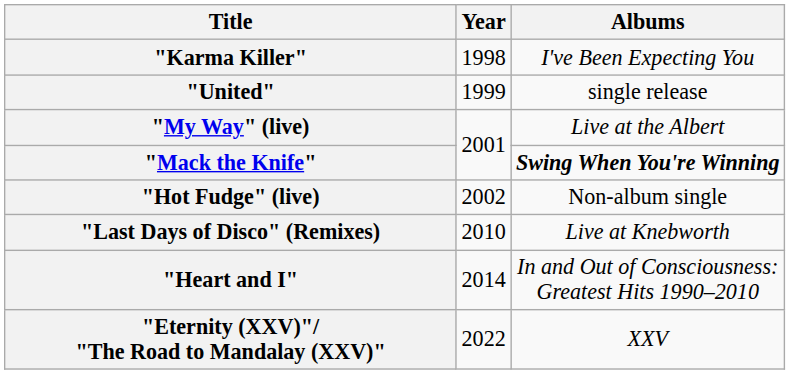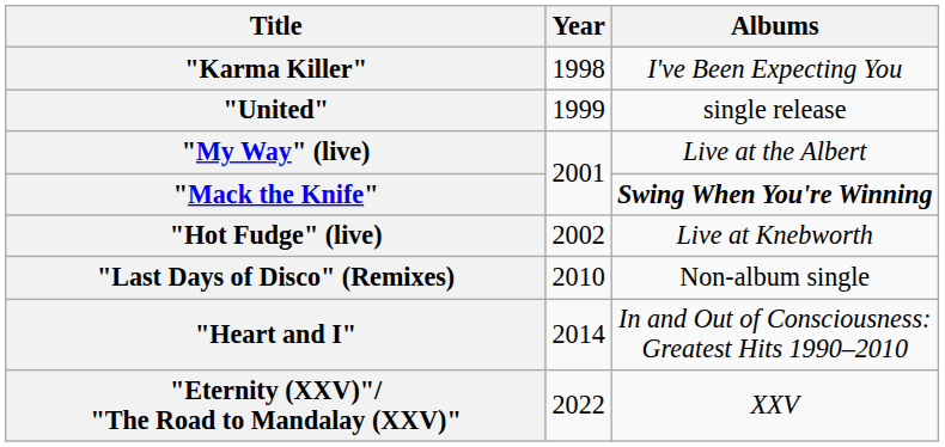 <table class="wikitable plainrowheaders" style="text-align:center;">
 <tr>
 <th scope="col" style="width:20em;">Title</th>
 <th scope="col">Year</th>
 <th>Albums</th>
 </tr>
 <tr>
 <th scope="row">"Karma Killer"</th>
 <td>1998</td>
 <td><em>I've Been Expecting You</em></td>
 </tr>
 <tr>
 <th scope="row">"United"</th>
 <td>1999</td>
 <td>single release</td>
 </tr>
 <tr>
 <th scope="row">"<a href='#'>My Way</a>" (live)</th>
 <td rowspan="2">2001</td>
 <td><em>Live at the Albert</em></td>
 </tr>
 <tr>
 <th scope="row">"<a href='#'>Mack the Knife</a>"</th>
 <td><strong><em>Swing When You're Winning</em></strong></td>
 </tr>
 <tr>
 <th scope="row">"Hot Fudge" (live)</th>
 <td>2002</td>
-<td>Non-album single</td>
+<td><em>Live at Knebworth</em></td>
 </tr>
 <tr>
 <th scope="row">"Last Days of Disco" (Remixes)</th>
 <td>2010</td>
-<td><em>Live at Knebworth</em></td>
+<td>Non-album single</td>
 </tr>
 <tr>
 <th scope="row">"Heart and I"</th>
 <td>2014</td>
 <td><em>In and Out of Consciousness: <br>Greatest Hits 1990–2010</em></td>
 </tr>
 <tr>
 <th scope="row">"Eternity (XXV)"/<br>"The Road to Mandalay (XXV)"</th>
 <td>2022</td>
 <td><em>XXV</em></td>
 </tr>
 </table>
